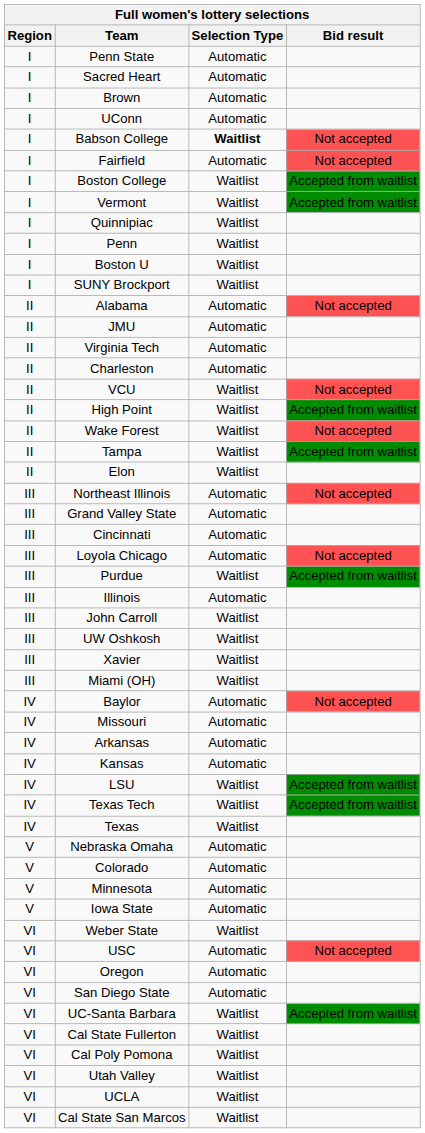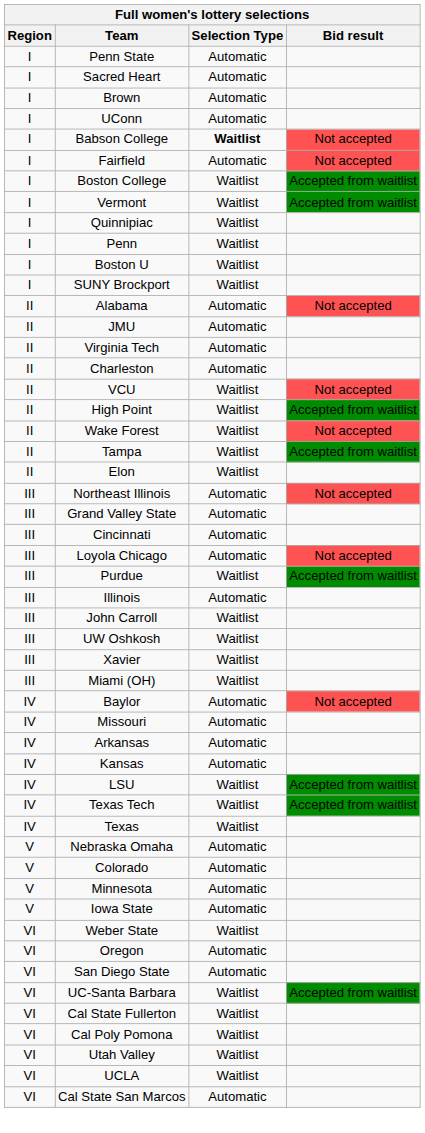 <table class="wikitable sortable mw-collapsible mw-collapsed" style="text-align:center">
 <tr>
 <th colspan="4">Full women's lottery selections</th>
 </tr>
 <tr>
 <th>Region</th>
 <th>Team</th>
 <th>Selection Type</th>
 <th>Bid result</th>
 </tr>
 <tr>
 <td>I</td>
 <td>Penn State</td>
 <td>Automatic</td>
 <td></td>
 </tr>
 <tr>
 <td>I</td>
 <td>Sacred Heart</td>
 <td>Automatic</td>
 <td></td>
 </tr>
 <tr>
 <td>I</td>
 <td>Brown</td>
 <td>Automatic</td>
 <td></td>
 </tr>
 <tr>
 <td>I</td>
 <td>UConn</td>
 <td>Automatic</td>
 <td></td>
 </tr>
 <tr>
 <td>I</td>
 <td>Babson College</td>
 <td><strong>Waitlist</strong></td>
 <td bgcolor=ff5353>Not accepted</td>
 </tr>
 <tr>
 <td>I</td>
 <td>Fairfield</td>
 <td>Automatic</td>
 <td bgcolor=ff5353>Not accepted</td>
 </tr>
 <tr>
 <td>I</td>
 <td>Boston College</td>
 <td>Waitlist</td>
 <td bgcolor=008c00>Accepted from waitlist</td>
 </tr>
 <tr>
 <td>I</td>
 <td>Vermont</td>
 <td>Waitlist</td>
 <td bgcolor=008c00>Accepted from waitlist</td>
 </tr>
 <tr>
 <td>I</td>
 <td>Quinnipiac</td>
 <td>Waitlist</td>
 <td></td>
 </tr>
 <tr>
 <td>I</td>
 <td>Penn</td>
 <td>Waitlist</td>
 <td></td>
 </tr>
 <tr>
 <td>I</td>
 <td>Boston U</td>
 <td>Waitlist</td>
 <td></td>
 </tr>
 <tr>
 <td>I</td>
 <td>SUNY Brockport</td>
 <td>Waitlist</td>
 <td></td>
 </tr>
 <tr>
 <td>II</td>
 <td>Alabama</td>
 <td>Automatic</td>
 <td bgcolor=ff5353>Not accepted</td>
 </tr>
 <tr>
 <td>II</td>
 <td>JMU</td>
 <td>Automatic</td>
 <td></td>
 </tr>
 <tr>
 <td>II</td>
 <td>Virginia Tech</td>
 <td>Automatic</td>
 <td></td>
 </tr>
 <tr>
 <td>II</td>
 <td>Charleston</td>
 <td>Automatic</td>
 <td></td>
 </tr>
 <tr>
 <td>II</td>
 <td>VCU</td>
 <td>Waitlist</td>
 <td bgcolor=ff5353>Not accepted</td>
 </tr>
 <tr>
 <td>II</td>
 <td>High Point</td>
 <td>Waitlist</td>
 <td bgcolor=008c00>Accepted from waitlist</td>
 </tr>
 <tr>
 <td>II</td>
 <td>Wake Forest</td>
 <td>Waitlist</td>
 <td bgcolor=ff5353>Not accepted</td>
 </tr>
 <tr>
 <td>II</td>
 <td>Tampa</td>
 <td>Waitlist</td>
 <td bgcolor=008c00>Accepted from waitlist</td>
 </tr>
 <tr>
 <td>II</td>
 <td>Elon</td>
 <td>Waitlist</td>
 <td></td>
 </tr>
 <tr>
 <td>III</td>
 <td>Northeast Illinois</td>
 <td>Automatic</td>
 <td bgcolor=ff5353>Not accepted</td>
 </tr>
 <tr>
 <td>III</td>
 <td>Grand Valley State</td>
 <td>Automatic</td>
 <td></td>
 </tr>
 <tr>
 <td>III</td>
 <td>Cincinnati</td>
 <td>Automatic</td>
 <td></td>
 </tr>
 <tr>
 <td>III</td>
 <td>Loyola Chicago</td>
 <td>Automatic</td>
 <td bgcolor=ff5353>Not accepted</td>
 </tr>
 <tr>
 <td>III</td>
 <td>Purdue</td>
 <td>Waitlist</td>
 <td bgcolor=008c00>Accepted from waitlist</td>
 </tr>
 <tr>
 <td>III</td>
 <td>Illinois</td>
 <td>Automatic</td>
 <td></td>
 </tr>
 <tr>
 <td>III</td>
 <td>John Carroll</td>
 <td>Waitlist</td>
 <td></td>
 </tr>
 <tr>
 <td>III</td>
 <td>UW Oshkosh</td>
 <td>Waitlist</td>
 <td></td>
 </tr>
 <tr>
 <td>III</td>
 <td>Xavier</td>
 <td>Waitlist</td>
 <td></td>
 </tr>
 <tr>
 <td>III</td>
 <td>Miami (OH)</td>
 <td>Waitlist</td>
 <td></td>
 </tr>
 <tr>
 <td>IV</td>
 <td>Baylor</td>
 <td>Automatic</td>
 <td bgcolor=ff5353>Not accepted</td>
 </tr>
 <tr>
 <td>IV</td>
 <td>Missouri</td>
 <td>Automatic</td>
 <td></td>
 </tr>
 <tr>
 <td>IV</td>
 <td>Arkansas</td>
 <td>Automatic</td>
 <td></td>
 </tr>
 <tr>
 <td>IV</td>
 <td>Kansas</td>
 <td>Automatic</td>
 <td></td>
 </tr>
 <tr>
 <td>IV</td>
 <td>LSU</td>
 <td>Waitlist</td>
 <td bgcolor=008c00>Accepted from waitlist</td>
 </tr>
 <tr>
 <td>IV</td>
 <td>Texas Tech</td>
 <td>Waitlist</td>
 <td bgcolor=008c00>Accepted from waitlist</td>
 </tr>
 <tr>
 <td>IV</td>
 <td>Texas</td>
 <td>Waitlist</td>
 <td></td>
 </tr>
 <tr>
 <td>V</td>
 <td>Nebraska Omaha</td>
 <td>Automatic</td>
 <td></td>
 </tr>
 <tr>
 <td>V</td>
 <td>Colorado</td>
 <td>Automatic</td>
 <td></td>
 </tr>
 <tr>
 <td>V</td>
 <td>Minnesota</td>
 <td>Automatic</td>
 <td></td>
 </tr>
 <tr>
 <td>V</td>
 <td>Iowa State</td>
 <td>Automatic</td>
 <td></td>
 </tr>
 <tr>
 <td>VI</td>
 <td>Weber State</td>
 <td>Waitlist</td>
 <td></td>
 </tr>
 <tr>
 <td>VI</td>
-<td>USC</td>
-<td>Automatic</td>
-<td bgcolor=ff5353>Not accepted</td>
-</tr>
-<tr>
-<td>VI</td>
 <td>Oregon</td>
 <td>Automatic</td>
 <td></td>
 </tr>
 <tr>
 <td>VI</td>
 <td>San Diego State</td>
 <td>Automatic</td>
 <td></td>
 </tr>
 <tr>
 <td>VI</td>
 <td>UC-Santa Barbara</td>
 <td>Waitlist</td>
 <td bgcolor=008c00>Accepted from waitlist</td>
 </tr>
 <tr>
 <td>VI</td>
 <td>Cal State Fullerton</td>
 <td>Waitlist</td>
 <td></td>
 </tr>
 <tr>
 <td>VI</td>
 <td>Cal Poly Pomona</td>
 <td>Waitlist</td>
 <td></td>
 </tr>
 <tr>
 <td>VI</td>
 <td>Utah Valley</td>
 <td>Waitlist</td>
 <td></td>
 </tr>
 <tr>
 <td>VI</td>
 <td>UCLA</td>
 <td>Waitlist</td>
 <td></td>
 </tr>
 <tr>
 <td>VI</td>
 <td>Cal State San Marcos</td>
-<td>Waitlist</td>
+<td>Automatic</td>
 <td></td>
 </tr>
 </table>
